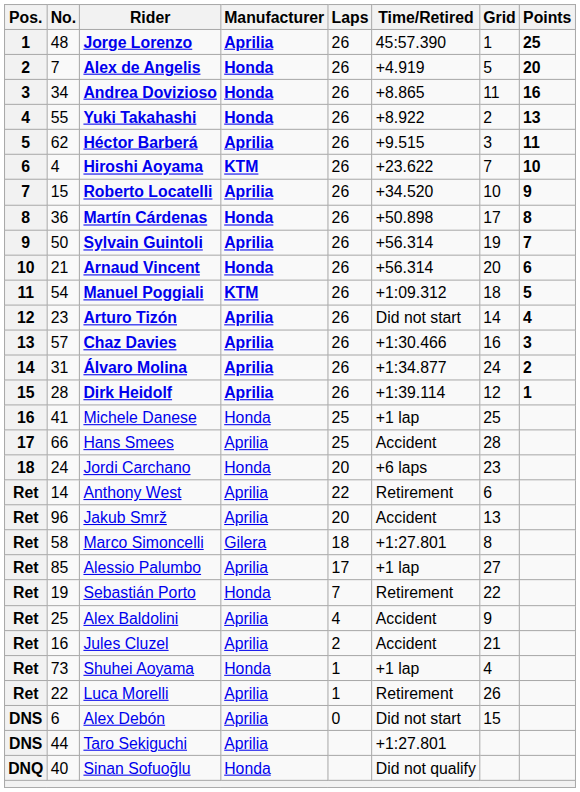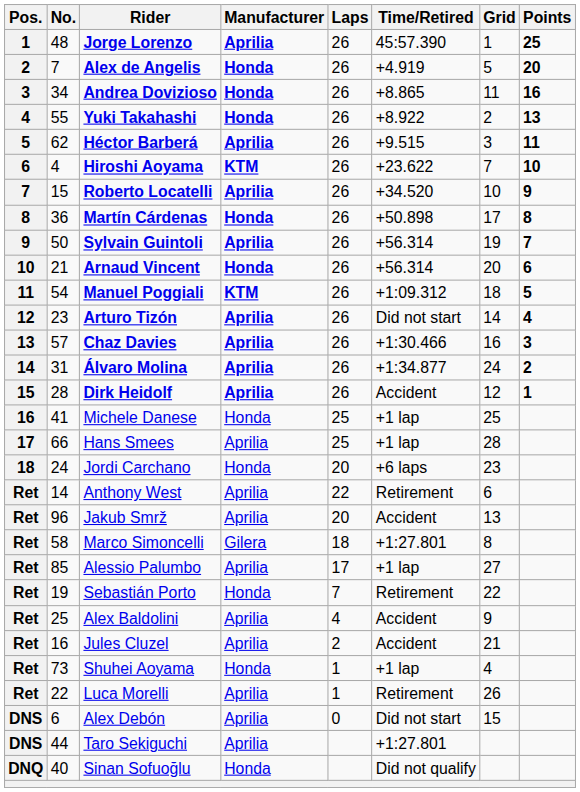 <table class="wikitable" style="font-size: 95%;">
 <tr>
 <th>Pos.</th>
 <th>No.</th>
 <th>Rider</th>
 <th>Manufacturer</th>
 <th>Laps</th>
 <th>Time/Retired</th>
 <th>Grid</th>
 <th>Points</th>
 </tr>
 <tr>
 <th>1</th>
 <td>48</td>
 <td> <strong><a href='#'>Jorge Lorenzo</a></strong></td>
 <td><strong><a href='#'>Aprilia</a></strong></td>
 <td>26</td>
 <td>45:57.390</td>
 <td>1</td>
 <td><strong>25</strong></td>
 </tr>
 <tr>
 <th>2</th>
 <td>7</td>
 <td> <strong><a href='#'>Alex de Angelis</a></strong></td>
 <td><strong><a href='#'>Honda</a></strong></td>
 <td>26</td>
 <td>+4.919</td>
 <td>5</td>
 <td><strong>20</strong></td>
 </tr>
 <tr>
 <th>3</th>
 <td>34</td>
 <td> <strong><a href='#'>Andrea Dovizioso</a></strong></td>
 <td><strong><a href='#'>Honda</a></strong></td>
 <td>26</td>
 <td>+8.865</td>
 <td>11</td>
 <td><strong>16</strong></td>
 </tr>
 <tr>
 <th>4</th>
 <td>55</td>
 <td> <strong><a href='#'>Yuki Takahashi</a></strong></td>
 <td><strong><a href='#'>Honda</a></strong></td>
 <td>26</td>
 <td>+8.922</td>
 <td>2</td>
 <td><strong>13</strong></td>
 </tr>
 <tr>
 <th>5</th>
 <td>62</td>
 <td> <strong><a href='#'>Héctor Barberá</a></strong></td>
 <td><strong><a href='#'>Aprilia</a></strong></td>
 <td>26</td>
 <td>+9.515</td>
 <td>3</td>
 <td><strong>11</strong></td>
 </tr>
 <tr>
 <th>6</th>
 <td>4</td>
 <td> <strong><a href='#'>Hiroshi Aoyama</a></strong></td>
 <td><strong><a href='#'>KTM</a></strong></td>
 <td>26</td>
 <td>+23.622</td>
 <td>7</td>
 <td><strong>10</strong></td>
 </tr>
 <tr>
 <th>7</th>
 <td>15</td>
 <td> <strong><a href='#'>Roberto Locatelli</a></strong></td>
 <td><strong><a href='#'>Aprilia</a></strong></td>
 <td>26</td>
 <td>+34.520</td>
 <td>10</td>
 <td><strong>9</strong></td>
 </tr>
 <tr>
 <th>8</th>
 <td>36</td>
 <td> <strong><a href='#'>Martín Cárdenas</a></strong></td>
 <td><strong><a href='#'>Honda</a></strong></td>
 <td>26</td>
 <td>+50.898</td>
 <td>17</td>
 <td><strong>8</strong></td>
 </tr>
 <tr>
 <th>9</th>
 <td>50</td>
 <td> <strong><a href='#'>Sylvain Guintoli</a></strong></td>
 <td><strong><a href='#'>Aprilia</a></strong></td>
 <td>26</td>
 <td>+56.314</td>
 <td>19</td>
 <td><strong>7</strong></td>
 </tr>
 <tr>
 <th>10</th>
 <td>21</td>
 <td> <strong><a href='#'>Arnaud Vincent</a></strong></td>
 <td><strong><a href='#'>Honda</a></strong></td>
 <td>26</td>
 <td>+56.314</td>
 <td>20</td>
 <td><strong>6</strong></td>
 </tr>
 <tr>
 <th>11</th>
 <td>54</td>
 <td> <strong><a href='#'>Manuel Poggiali</a></strong></td>
 <td><strong><a href='#'>KTM</a></strong></td>
 <td>26</td>
 <td>+1:09.312</td>
 <td>18</td>
 <td><strong>5</strong></td>
 </tr>
 <tr>
 <th>12</th>
 <td>23</td>
 <td> <strong><a href='#'>Arturo Tizón</a></strong></td>
 <td><strong><a href='#'>Aprilia</a></strong></td>
 <td>26</td>
 <td>Did not start</td>
 <td>14</td>
 <td><strong>4</strong></td>
 </tr>
 <tr>
 <th>13</th>
 <td>57</td>
 <td> <strong><a href='#'>Chaz Davies</a></strong></td>
 <td><strong><a href='#'>Aprilia</a></strong></td>
 <td>26</td>
 <td>+1:30.466</td>
 <td>16</td>
 <td><strong>3</strong></td>
 </tr>
 <tr>
 <th>14</th>
 <td>31</td>
 <td> <strong><a href='#'>Álvaro Molina</a></strong></td>
 <td><strong><a href='#'>Aprilia</a></strong></td>
 <td>26</td>
 <td>+1:34.877</td>
 <td>24</td>
 <td><strong>2</strong></td>
 </tr>
 <tr>
 <th>15</th>
 <td>28</td>
 <td> <strong><a href='#'>Dirk Heidolf</a></strong></td>
 <td><strong><a href='#'>Aprilia</a></strong></td>
 <td>26</td>
-<td>+1:39.114</td>
+<td>Accident</td>
 <td>12</td>
 <td><strong>1</strong></td>
 </tr>
 <tr>
 <th>16</th>
 <td>41</td>
 <td> <a href='#'>Michele Danese</a></td>
 <td><a href='#'>Honda</a></td>
 <td>25</td>
 <td>+1 lap</td>
 <td>25</td>
 <td></td>
 </tr>
 <tr>
 <th>17</th>
 <td>66</td>
 <td> <a href='#'>Hans Smees</a></td>
 <td><a href='#'>Aprilia</a></td>
 <td>25</td>
-<td>Accident</td>
+<td>+1 lap</td>
 <td>28</td>
 <td></td>
 </tr>
 <tr>
 <th>18</th>
 <td>24</td>
 <td> <a href='#'>Jordi Carchano</a></td>
 <td><a href='#'>Honda</a></td>
 <td>20</td>
 <td>+6 laps</td>
 <td>23</td>
 <td></td>
 </tr>
 <tr>
 <th>Ret</th>
 <td>14</td>
 <td> <a href='#'>Anthony West</a></td>
 <td><a href='#'>Aprilia</a></td>
 <td>22</td>
 <td>Retirement</td>
 <td>6</td>
 <td></td>
 </tr>
 <tr>
 <th>Ret</th>
 <td>96</td>
 <td> <a href='#'>Jakub Smrž</a></td>
 <td><a href='#'>Aprilia</a></td>
 <td>20</td>
 <td>Accident</td>
 <td>13</td>
 <td></td>
 </tr>
 <tr>
 <th>Ret</th>
 <td>58</td>
 <td> <a href='#'>Marco Simoncelli</a></td>
 <td><a href='#'>Gilera</a></td>
 <td>18</td>
 <td>+1:27.801</td>
 <td>8</td>
 <td></td>
 </tr>
 <tr>
 <th>Ret</th>
 <td>85</td>
 <td> <a href='#'>Alessio Palumbo</a></td>
 <td><a href='#'>Aprilia</a></td>
 <td>17</td>
 <td>+1 lap</td>
 <td>27</td>
 <td></td>
 </tr>
 <tr>
 <th>Ret</th>
 <td>19</td>
 <td> <a href='#'>Sebastián Porto</a></td>
 <td><a href='#'>Honda</a></td>
 <td>7</td>
 <td>Retirement</td>
 <td>22</td>
 <td></td>
 </tr>
 <tr>
 <th>Ret</th>
 <td>25</td>
 <td> <a href='#'>Alex Baldolini</a></td>
 <td><a href='#'>Aprilia</a></td>
 <td>4</td>
 <td>Accident</td>
 <td>9</td>
 <td></td>
 </tr>
 <tr>
 <th>Ret</th>
 <td>16</td>
 <td> <a href='#'>Jules Cluzel</a></td>
 <td><a href='#'>Aprilia</a></td>
 <td>2</td>
 <td>Accident</td>
 <td>21</td>
 <td></td>
 </tr>
 <tr>
 <th>Ret</th>
 <td>73</td>
 <td> <a href='#'>Shuhei Aoyama</a></td>
 <td><a href='#'>Honda</a></td>
 <td>1</td>
 <td>+1 lap</td>
 <td>4</td>
 <td></td>
 </tr>
 <tr>
 <th>Ret</th>
 <td>22</td>
 <td> <a href='#'>Luca Morelli</a></td>
 <td><a href='#'>Aprilia</a></td>
 <td>1</td>
 <td>Retirement</td>
 <td>26</td>
 <td></td>
 </tr>
 <tr>
 <th>DNS</th>
 <td>6</td>
 <td> <a href='#'>Alex Debón</a></td>
 <td><a href='#'>Aprilia</a></td>
 <td>0</td>
 <td>Did not start</td>
 <td>15</td>
 <td></td>
 </tr>
 <tr>
 <th>DNS</th>
 <td>44</td>
 <td> <a href='#'>Taro Sekiguchi</a></td>
 <td><a href='#'>Aprilia</a></td>
 <td></td>
 <td>+1:27.801</td>
 <td></td>
 <td></td>
 </tr>
 <tr>
 <th>DNQ</th>
 <td>40</td>
 <td> <a href='#'>Sinan Sofuoğlu</a></td>
 <td><a href='#'>Honda</a></td>
 <td></td>
 <td>Did not qualify</td>
 <td></td>
 <td></td>
 </tr>
 <tr>
 <th colspan=8></th>
 </tr>
 <tr>
 </tr>
 </table>
